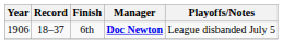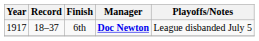 <table class="wikitable" style="text-align:center">
 <tr>
 <th>Year</th>
 <th>Record</th>
 <th>Finish</th>
 <th>Manager</th>
 <th>Playoffs/Notes</th>
 </tr>
 <tr>
-<td>1906</td>
+<td>1917</td>
 <td>18–37</td>
 <td>6th</td>
 <td><strong><a href='#'>Doc Newton</a></strong></td>
 <td>League disbanded July 5</td>
 </tr>
 <tr>
 </tr>
 </table>
